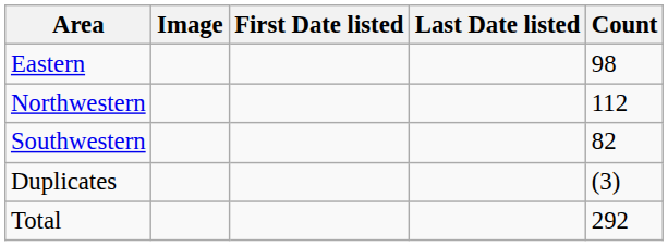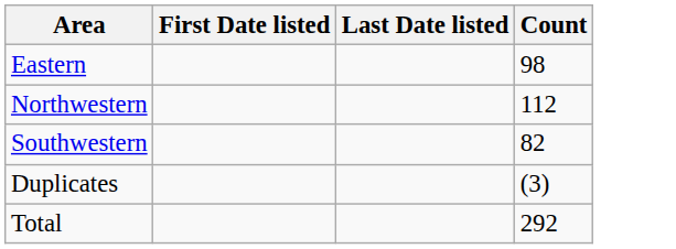 <table class="wikitable sortable">
 <tr>
 <th scope="col" ><strong>Area</strong></th>
-<th scope="col" class="unsortable" ><strong>Image</strong></th>
 <th scope="col" ><strong>First Date listed</strong></th>
 <th scope="col" ><strong>Last Date listed</strong></th>
 <th scope="col" ><strong>Count</strong></th>
 </tr>
 <tr>
 <td><a href='#'>Eastern</a></td>
 <td></td>
 <td></td>
-<td></td>
 <td>98</td>
 </tr>
 <tr>
 <td><a href='#'>Northwestern</a></td>
-<td></td>
 <td></td>
 <td></td>
 <td>112</td>
 </tr>
 <tr>
 <td><a href='#'>Southwestern</a></td>
 <td></td>
 <td></td>
-<td></td>
 <td>82</td>
 </tr>
 <tr>
 <td>Duplicates</td>
-<td></td>
 <td></td>
 <td></td>
 <td>(3)</td>
 </tr>
 <tr>
 <td>Total</td>
 <td></td>
 <td></td>
-<td></td>
 <td>292</td>
 </tr>
 </table>
